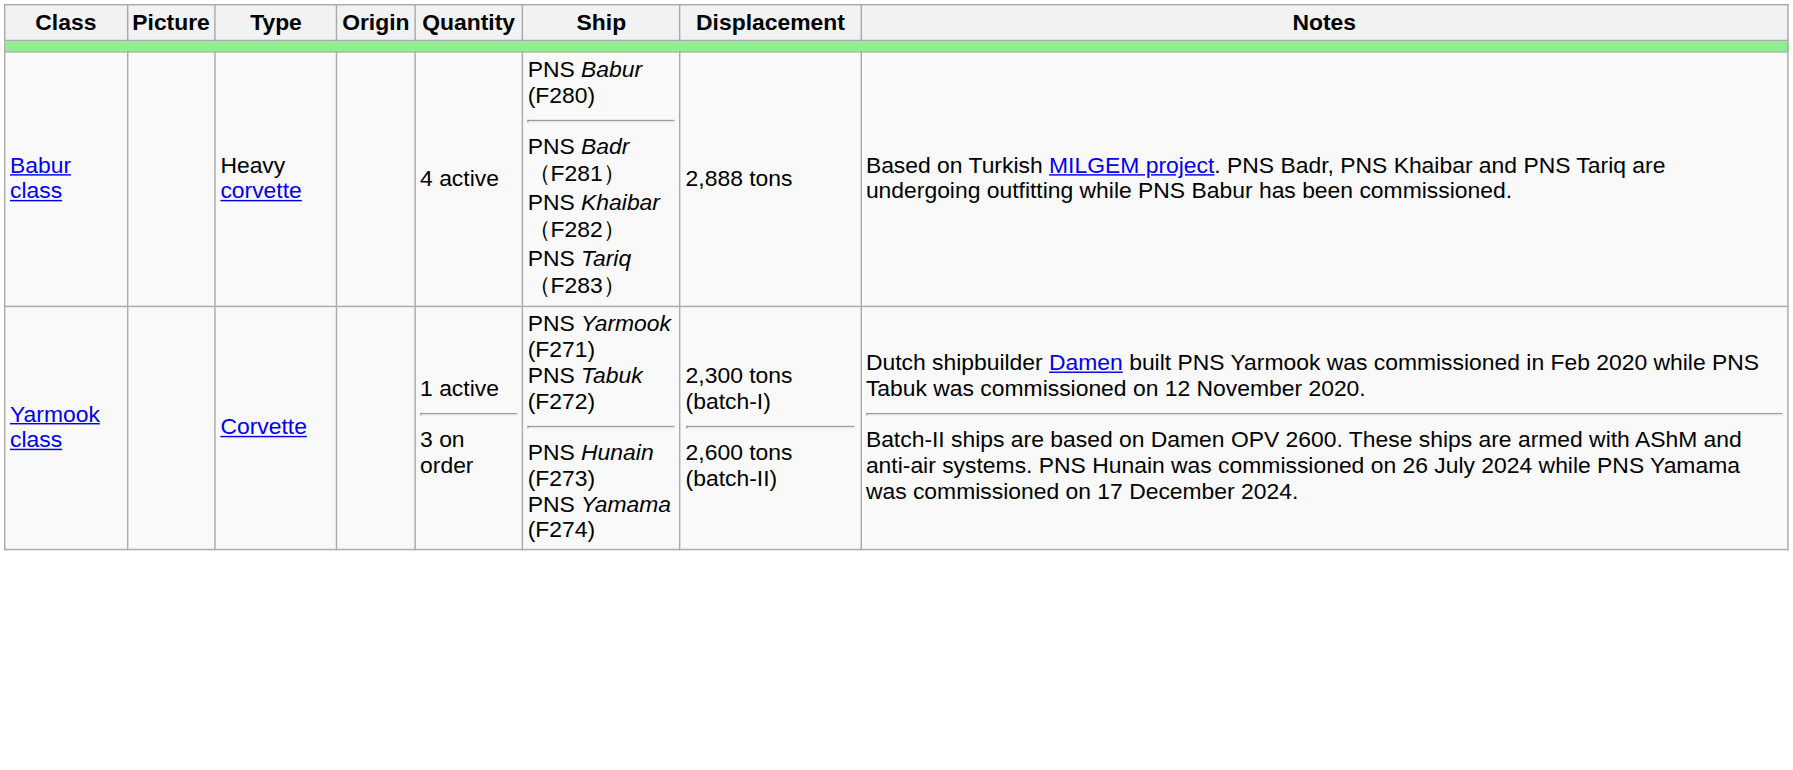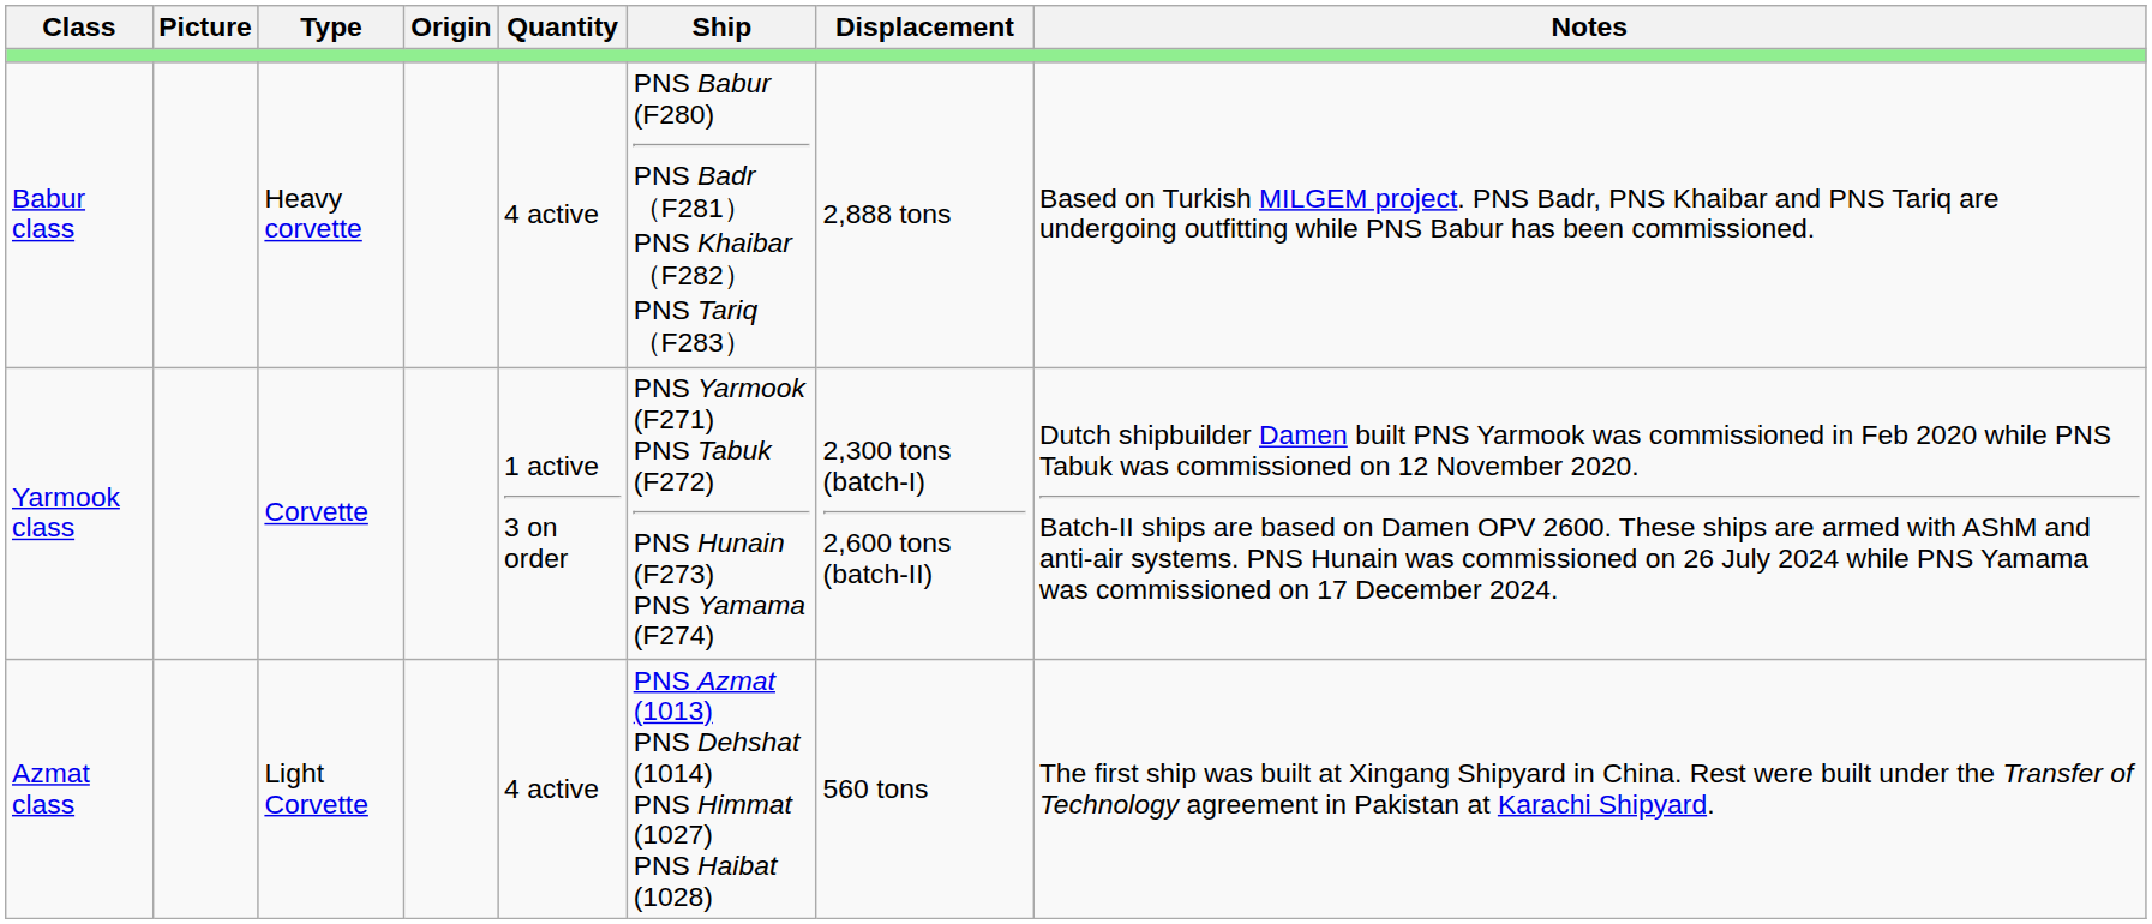 <table class="wikitable">
 <tr>
 <th>Class</th>
 <th>Picture</th>
 <th>Type</th>
 <th>Origin</th>
 <th>Quantity</th>
 <th>Ship</th>
 <th>Displacement</th>
 <th>Notes</th>
 </tr>
 <tr>
 <th colspan="8" style="background: lightgreen;"></th>
 </tr>
 <tr>
 <td><a href='#'>Babur class</a></td>
 <td></td>
 <td>Heavy <a href='#'>corvette</a></td>
 <td><br></td>
 <td>4 active</td>
 <td>PNS <em>Babur</em> (F280) <hr> PNS <em>Badr</em>（F281） <br> PNS <em>Khaibar</em>（F282） <br> PNS <em>Tariq</em>（F283）</td>
 <td>2,888 tons</td>
 <td>Based on Turkish <a href='#'>MILGEM project</a>. PNS Badr, PNS Khaibar and PNS Tariq are undergoing outfitting while PNS Babur has been commissioned.</td>
 </tr>
 <tr>
 <td><a href='#'>Yarmook class</a></td>
 <td></td>
 <td><a href='#'>Corvette</a></td>
 <td><br></td>
 <td>1 active <hr> 3 on order</td>
 <td>PNS <em>Yarmook</em> (F271) <br>PNS <em>Tabuk</em> (F272) <hr> PNS <em>Hunain</em> (F273)<br>PNS <em>Yamama</em> (F274)</td>
 <td>2,300 tons (batch-I) <hr>  2,600 tons (batch-II)</td>
 <td>Dutch shipbuilder <a href='#'>Damen</a> built PNS Yarmook was commissioned in Feb 2020 while PNS Tabuk was commissioned on 12 November 2020. <hr> Batch-II ships are based on Damen OPV 2600. These ships are armed with AShM and anti-air systems. PNS Hunain was commissioned on 26 July 2024 while PNS Yamama was commissioned on 17 December 2024.</td>
 </tr>
+<tr>
+<td><a href='#'>Azmat class</a></td>
+<td></td>
+<td>Light <a href='#'>Corvette</a></td>
+<td><br></td>
+<td>4 active</td>
+<td><a href='#'>PNS <em>Azmat</em> (1013)</a><br>PNS <em>Dehshat</em> (1014)<br>PNS <em>Himmat</em> (1027)<br> PNS <em>Haibat</em> (1028)</td>
+<td>560 tons</td>
+<td>The first ship was built at Xingang Shipyard in China. Rest were built under the <em>Transfer of Technology</em> agreement in Pakistan at <a href='#'>Karachi Shipyard</a>.</td>
+</tr>
 </table>
